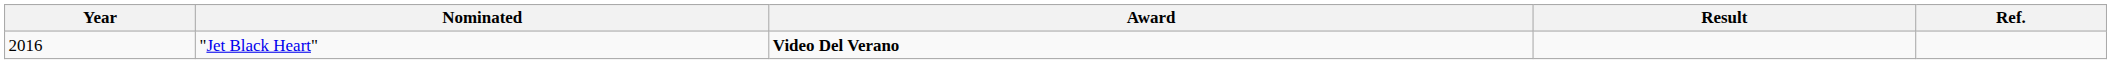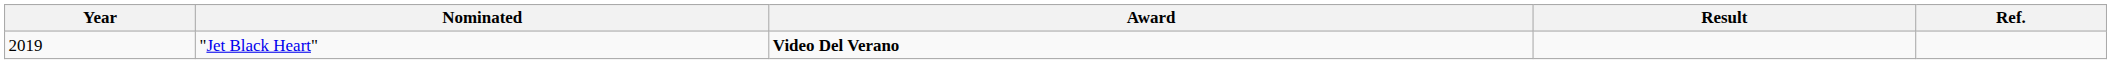 <table class="wikitable" style="width:100%;">
 <tr>
 <th width=5%>Year</th>
 <th style="width:15%;">Nominated</th>
 <th style="width:20%;">Award</th>
 <th style="width:10%;">Result</th>
 <th style="width:5%;">Ref.</th>
 </tr>
 <tr>
-<td>2016</td>
+<td>2019</td>
 <td>"<a href='#'>Jet Black Heart</a>"</td>
 <td><strong>Video Del Verano</strong></td>
 <td></td>
 <td></td>
 </tr>
 </table>
